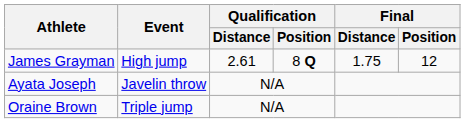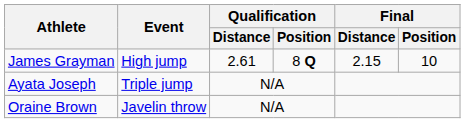 <table class=wikitable style="font-size:90%">
 <tr>
 <th rowspan="2">Athlete</th>
 <th rowspan="2">Event</th>
 <th colspan="2">Qualification</th>
 <th colspan="2">Final</th>
 </tr>
 <tr style="font-size:95%">
 <th>Distance</th>
 <th>Position</th>
 <th>Distance</th>
 <th>Position</th>
 </tr>
 <tr align=center>
 <td align=left><a href='#'>James Grayman</a></td>
 <td align=left><a href='#'>High jump</a></td>
 <td>2.61</td>
 <td>8 <strong>Q</strong></td>
-<td>1.75</td>
-<td>12</td>
+<td>2.15</td>
+<td>10</td>
 </tr>
 <tr align=center>
 <td align=left><a href='#'>Ayata Joseph</a></td>
-<td align=left><a href='#'>Javelin throw</a></td>
+<td align=left><a href='#'>Triple jump</a></td>
 <td colspan="2">N/A</td>
 <td colspan="2"></td>
 </tr>
 <tr align=center>
 <td align=left><a href='#'>Oraine Brown</a></td>
-<td align=left><a href='#'>Triple jump</a></td>
+<td align=left><a href='#'>Javelin throw</a></td>
 <td colspan="2">N/A</td>
 <td colspan="2"></td>
 </tr>
 </table>
